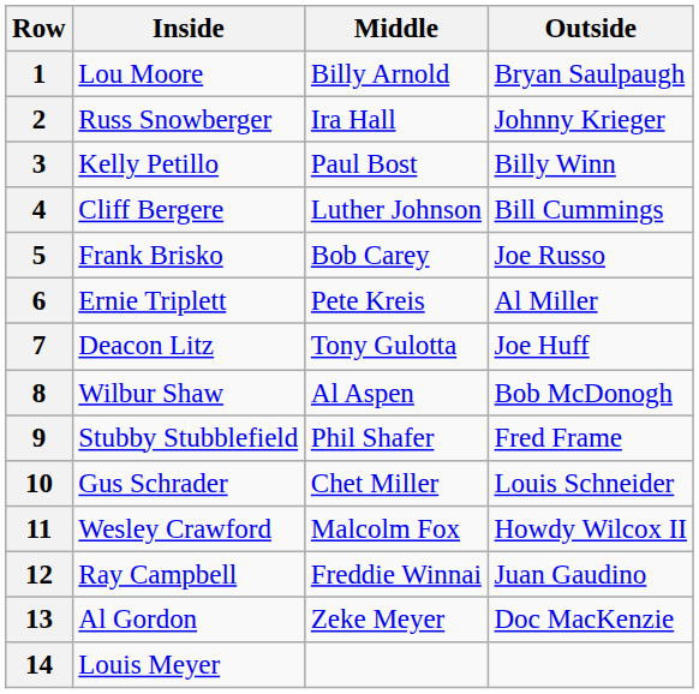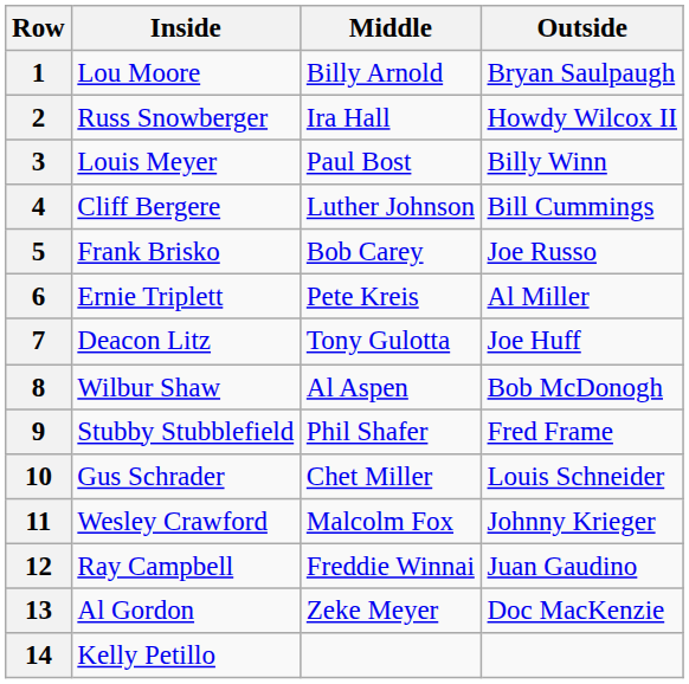 <table class="wikitable" style="font-size: 95%;">
 <tr>
 <th>Row</th>
 <th>Inside</th>
 <th>Middle</th>
 <th>Outside</th>
 </tr>
 <tr>
 <th>1</th>
 <td> <a href='#'>Lou Moore</a></td>
 <td> <a href='#'>Billy Arnold</a> <strong></strong></td>
 <td> <a href='#'>Bryan Saulpaugh</a> <strong></strong></td>
 </tr>
 <tr>
 <th>2</th>
 <td> <a href='#'>Russ Snowberger</a></td>
 <td> <a href='#'>Ira Hall</a></td>
-<td> <a href='#'>Johnny Krieger</a> <strong></strong></td>
+<td> <a href='#'>Howdy Wilcox II</a> <strong></strong></td>
 </tr>
 <tr>
 <th>3</th>
-<td> <a href='#'>Kelly Petillo</a> <strong></strong></td>
+<td> <a href='#'>Louis Meyer</a> <strong></strong></td>
 <td> <a href='#'>Paul Bost</a></td>
 <td> <a href='#'>Billy Winn</a></td>
 </tr>
 <tr>
 <th>4</th>
 <td> <a href='#'>Cliff Bergere</a></td>
 <td> <a href='#'>Luther Johnson</a></td>
 <td> <a href='#'>Bill Cummings</a></td>
 </tr>
 <tr>
 <th>5</th>
 <td> <a href='#'>Frank Brisko</a></td>
 <td> <a href='#'>Bob Carey</a> <strong></strong></td>
 <td> <a href='#'>Joe Russo</a></td>
 </tr>
 <tr>
 <th>6</th>
 <td> <a href='#'>Ernie Triplett</a></td>
 <td> <a href='#'>Pete Kreis</a></td>
 <td> <a href='#'>Al Miller</a> <strong></strong></td>
 </tr>
 <tr>
 <th>7</th>
 <td> <a href='#'>Deacon Litz</a></td>
 <td> <a href='#'>Tony Gulotta</a></td>
 <td> <a href='#'>Joe Huff</a></td>
 </tr>
 <tr>
 <th>8</th>
 <td> <a href='#'>Wilbur Shaw</a></td>
 <td> <a href='#'>Al Aspen</a></td>
 <td> <a href='#'>Bob McDonogh</a></td>
 </tr>
 <tr>
 <th>9</th>
 <td> <a href='#'>Stubby Stubblefield</a></td>
 <td> <a href='#'>Phil Shafer</a></td>
 <td> <a href='#'>Fred Frame</a></td>
 </tr>
 <tr>
 <th>10</th>
 <td> <a href='#'>Gus Schrader</a> <strong></strong></td>
 <td> <a href='#'>Chet Miller</a></td>
 <td> <a href='#'>Louis Schneider</a> <strong></strong></td>
 </tr>
 <tr>
 <th>11</th>
 <td> <a href='#'>Wesley Crawford</a></td>
 <td> <a href='#'>Malcolm Fox</a> <strong></strong></td>
-<td> <a href='#'>Howdy Wilcox II</a> <strong></strong></td>
+<td> <a href='#'>Johnny Krieger</a> <strong></strong></td>
 </tr>
 <tr>
 <th>12</th>
 <td> <a href='#'>Ray Campbell</a> <strong></strong></td>
 <td> <a href='#'>Freddie Winnai</a></td>
 <td> <a href='#'>Juan Gaudino</a> <strong></strong></td>
 </tr>
 <tr>
 <th>13</th>
 <td> <a href='#'>Al Gordon</a> <strong></strong></td>
 <td> <a href='#'>Zeke Meyer</a></td>
 <td> <a href='#'>Doc MacKenzie</a> <strong></strong></td>
 </tr>
 <tr>
 <th>14</th>
-<td> <a href='#'>Louis Meyer</a> <strong></strong></td>
+<td> <a href='#'>Kelly Petillo</a> <strong></strong></td>
 <td> </td>
 <td> </td>
 </tr>
 </table>
